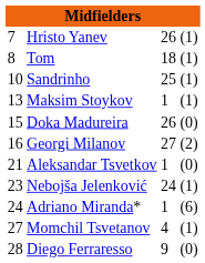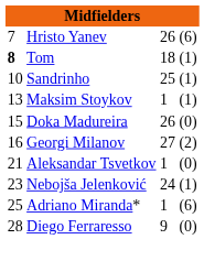 <table class="toccolours" border="0" cellpadding="2" cellspacing="0" align="left" style="margin:0.5em;">
 <tr>
 <th colspan="4" align="center" bgcolor="#ee6611"><span>Midfielders</span></th>
 </tr>
 <tr>
 <td>7</td>
 <td> <a href='#'>Hristo Yanev</a></td>
 <td>26</td>
-<td>(1)</td>
+<td>(6)</td>
 </tr>
 <tr>
-<td>8</td>
+<td><strong>8</strong></td>
 <td> <a href='#'>Tom</a></td>
 <td>18</td>
 <td>(1)</td>
 </tr>
 <tr>
 <td>10</td>
 <td> <a href='#'>Sandrinho</a></td>
 <td>25</td>
 <td>(1)</td>
 </tr>
 <tr>
 <td>13</td>
 <td> <a href='#'>Maksim Stoykov</a></td>
 <td>1</td>
 <td>(1)</td>
 </tr>
 <tr>
 <td>15</td>
 <td> <a href='#'>Doka Madureira</a></td>
 <td>26</td>
 <td>(0)</td>
 </tr>
 <tr>
 <td>16</td>
 <td> <a href='#'>Georgi Milanov</a></td>
 <td>27</td>
 <td>(2)</td>
 </tr>
 <tr>
 <td>21</td>
 <td> <a href='#'>Aleksandar Tsvetkov</a></td>
 <td>1</td>
 <td>(0)</td>
 </tr>
 <tr>
 <td>23</td>
 <td> <a href='#'>Nebojša Jelenković</a></td>
 <td>24</td>
 <td>(1)</td>
 </tr>
 <tr>
-<td>24</td>
+<td>25</td>
 <td> <a href='#'>Adriano Miranda</a>*</td>
 <td>1</td>
 <td>(6)</td>
-</tr>
-<tr>
-<td>27</td>
-<td> <a href='#'>Momchil Tsvetanov</a></td>
-<td>4</td>
-<td>(1)</td>
 </tr>
 <tr>
 <td>28</td>
 <td> <a href='#'>Diego Ferraresso</a></td>
 <td>9</td>
 <td>(0)</td>
 </tr>
 <tr>
 </tr>
 </table>
